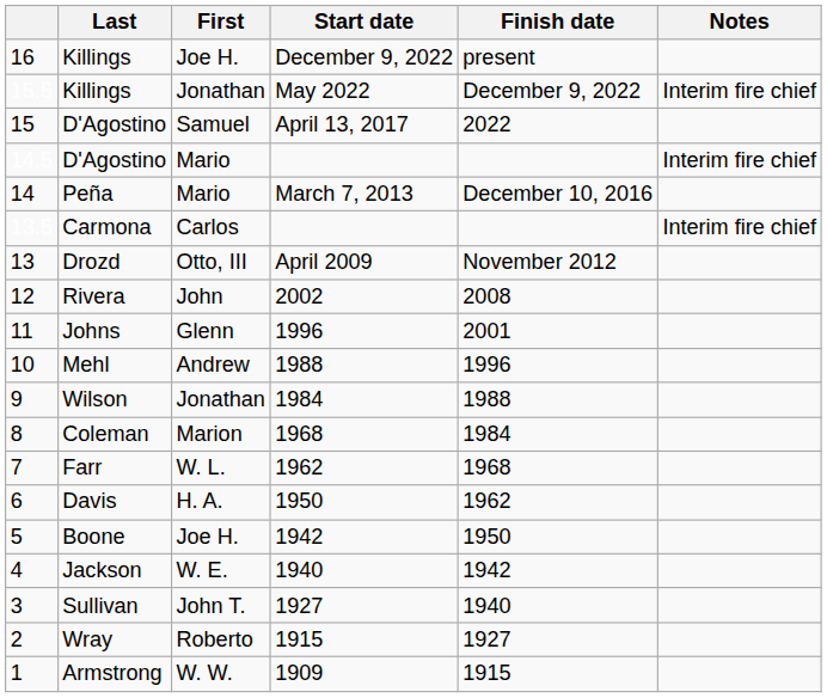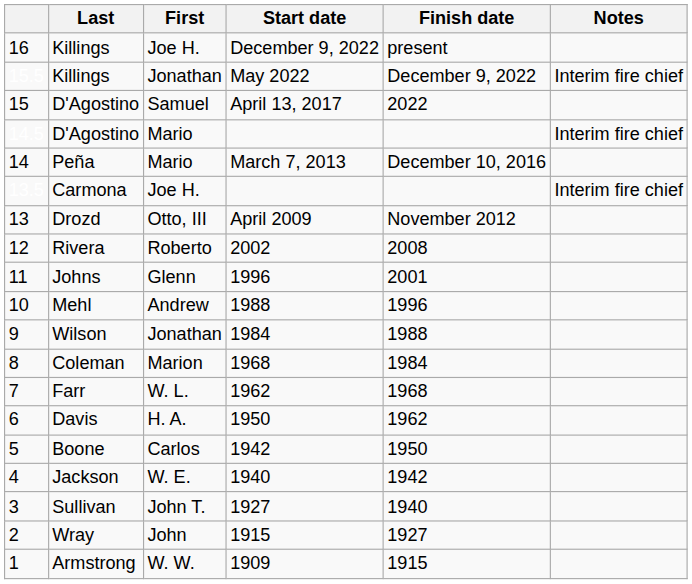 <table class="wikitable sortable plainrowheaders">
 <tr>
 <th scope="col"></th>
 <th scope="col">Last</th>
 <th scope="col">First</th>
 <th scope="col">Start date</th>
 <th scope="col">Finish date</th>
 <th scope="col" class="unsortable">Notes</th>
 </tr>
 <tr>
 <td>16</td>
 <td>Killings</td>
 <td>Joe H.</td>
 <td>December 9, 2022</td>
 <td>present</td>
 <td></td>
 </tr>
 <tr>
 <td scope="cell" style=color:white>15.5</td>
 <td>Killings</td>
 <td>Jonathan</td>
 <td>May 2022</td>
 <td>December 9, 2022</td>
 <td>Interim fire chief</td>
 </tr>
 <tr>
 <td>15</td>
 <td>D'Agostino</td>
 <td>Samuel</td>
 <td>April 13, 2017</td>
 <td>2022</td>
 <td></td>
 </tr>
 <tr>
 <td scope="cell" style=color:white>14.5</td>
 <td>D'Agostino</td>
 <td>Mario</td>
 <td></td>
 <td></td>
 <td>Interim fire chief</td>
 </tr>
 <tr>
 <td>14</td>
 <td>Peña</td>
 <td>Mario</td>
 <td>March 7, 2013</td>
 <td>December 10, 2016</td>
 <td></td>
 </tr>
 <tr>
 <td scope="cell" style=color:white>13.5</td>
 <td>Carmona</td>
-<td>Carlos</td>
+<td>Joe H.</td>
 <td></td>
 <td></td>
 <td>Interim fire chief</td>
 </tr>
 <tr>
 <td>13</td>
 <td>Drozd</td>
 <td>Otto, III</td>
 <td>April 2009</td>
 <td>November 2012</td>
 <td></td>
 </tr>
 <tr>
 <td>12</td>
 <td>Rivera</td>
-<td>John</td>
+<td>Roberto</td>
 <td>2002</td>
 <td>2008</td>
 <td></td>
 </tr>
 <tr>
 <td>11</td>
 <td>Johns</td>
 <td>Glenn</td>
 <td>1996</td>
 <td>2001</td>
 <td></td>
 </tr>
 <tr>
 <td>10</td>
 <td>Mehl</td>
 <td>Andrew</td>
 <td>1988</td>
 <td>1996</td>
 <td></td>
 </tr>
 <tr>
 <td>9</td>
 <td>Wilson</td>
 <td>Jonathan</td>
 <td>1984</td>
 <td>1988</td>
 <td></td>
 </tr>
 <tr>
 <td>8</td>
 <td>Coleman</td>
 <td>Marion</td>
 <td>1968</td>
 <td>1984</td>
 <td></td>
 </tr>
 <tr>
 <td>7</td>
 <td>Farr</td>
 <td>W. L.</td>
 <td>1962</td>
 <td>1968</td>
 <td></td>
 </tr>
 <tr>
 <td>6</td>
 <td>Davis</td>
 <td>H. A.</td>
 <td>1950</td>
 <td>1962</td>
 <td></td>
 </tr>
 <tr>
 <td>5</td>
 <td>Boone</td>
-<td>Joe H.</td>
+<td>Carlos</td>
 <td>1942</td>
 <td>1950</td>
 <td></td>
 </tr>
 <tr>
 <td>4</td>
 <td>Jackson</td>
 <td>W. E.</td>
 <td>1940</td>
 <td>1942</td>
 <td></td>
 </tr>
 <tr>
 <td>3</td>
 <td>Sullivan</td>
 <td>John T.</td>
 <td>1927</td>
 <td>1940</td>
 <td></td>
 </tr>
 <tr>
 <td>2</td>
 <td>Wray</td>
-<td>Roberto</td>
+<td>John</td>
 <td>1915</td>
 <td>1927</td>
 <td></td>
 </tr>
 <tr>
 <td>1</td>
 <td>Armstrong</td>
 <td>W. W.</td>
 <td>1909</td>
 <td>1915</td>
 <td></td>
 </tr>
 </table>
